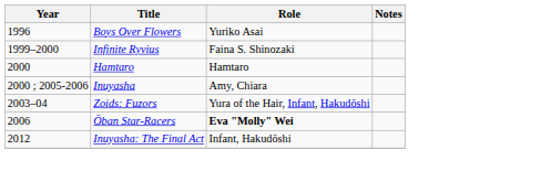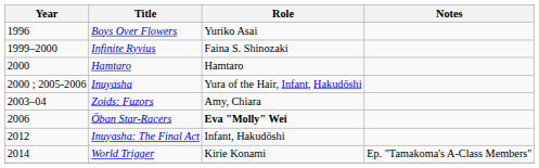 <table class="wikitable sortable">
 <tr>
 <th>Year</th>
 <th>Title</th>
 <th>Role</th>
 <th class="unsortable">Notes</th>
 </tr>
 <tr>
 <td>1996</td>
 <td><em><a href='#'>Boys Over Flowers</a></em></td>
 <td>Yuriko Asai</td>
 <td></td>
 </tr>
 <tr>
 <td>1999–2000</td>
 <td><em><a href='#'>Infinite Ryvius</a></em></td>
 <td>Faina S. Shinozaki</td>
 <td></td>
 </tr>
 <tr>
 <td>2000</td>
 <td><em><a href='#'>Hamtaro</a></em></td>
 <td>Hamtaro</td>
 <td></td>
 </tr>
 <tr>
 <td>2000 ; 2005-2006</td>
 <td><em><a href='#'>Inuyasha</a></em></td>
-<td>Amy, Chiara</td>
+<td>Yura of the Hair, <a href='#'>Infant</a>, <a href='#'>Hakudōshi</a></td>
 <td></td>
 </tr>
 <tr>
 <td>2003–04</td>
 <td><em><a href='#'>Zoids: Fuzors</a></em></td>
-<td>Yura of the Hair, <a href='#'>Infant</a>, <a href='#'>Hakudōshi</a></td>
+<td>Amy, Chiara</td>
 <td></td>
 </tr>
 <tr>
 <td>2006</td>
 <td><em><a href='#'>Ōban Star-Racers</a></em></td>
 <td><strong>Eva "Molly" Wei</strong></td>
 <td></td>
 </tr>
 <tr>
 <td>2012</td>
 <td><em><a href='#'>Inuyasha: The Final Act</a></em></td>
 <td>Infant, Hakudōshi</td>
 <td></td>
 </tr>
 <tr>
+<td>2014</td>
+<td><em><a href='#'>World Trigger</a></em></td>
+<td>Kirie Konami</td>
+<td>Ep. "Tamakoma's A-Class Members"</td>
+</tr>
+<tr>
 </tr>
 </table>
